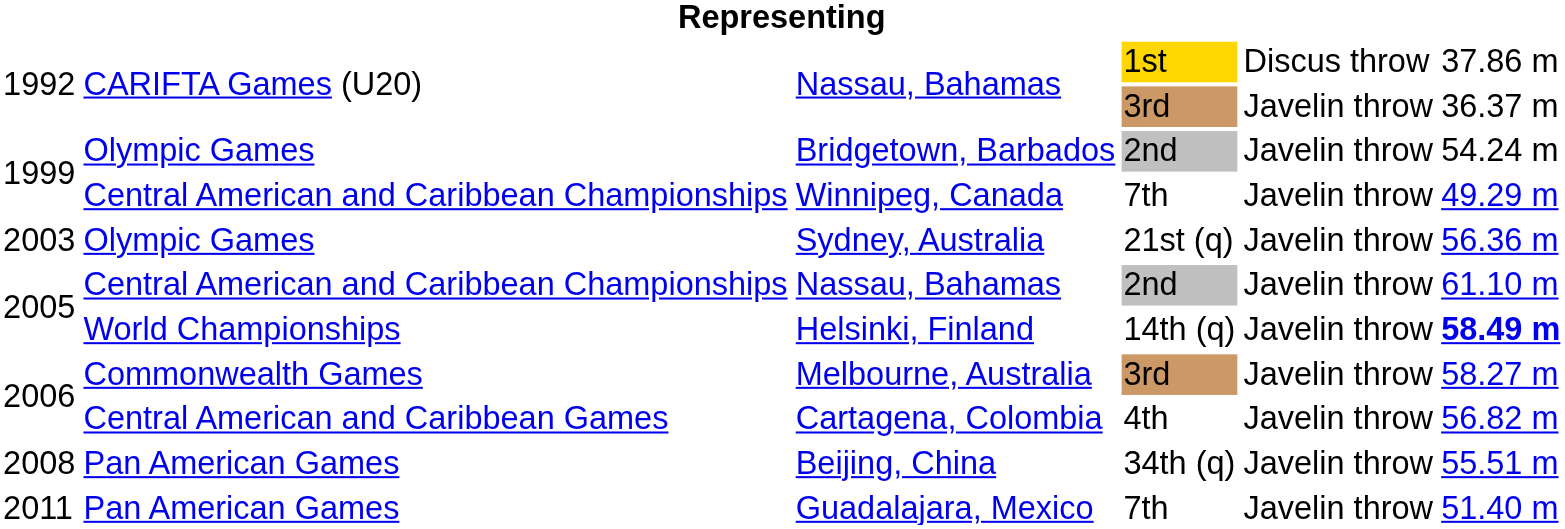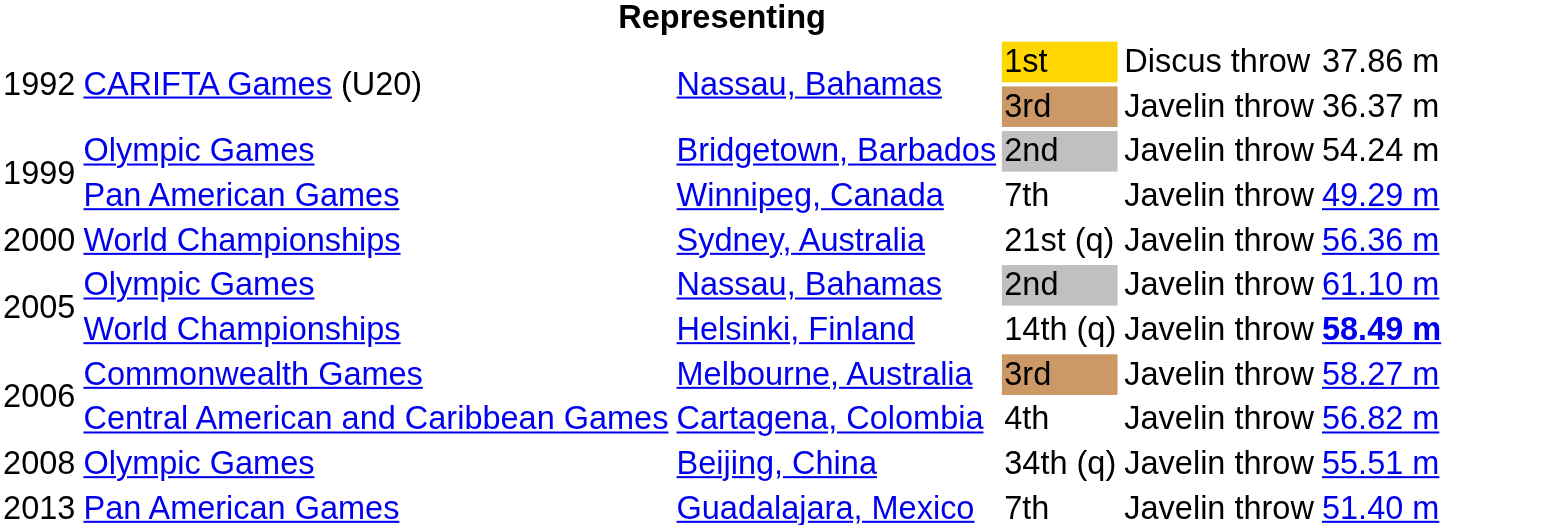 <table>
 <tr>
 <th colspan="6">Representing </th>
 </tr>
 <tr>
 <td rowspan=2>1992</td>
 <td rowspan=2><a href='#'>CARIFTA Games</a> (U20)</td>
 <td rowspan=2><a href='#'>Nassau, Bahamas</a></td>
 <td bgcolor=gold>1st</td>
 <td>Discus throw</td>
 <td>37.86 m</td>
 </tr>
 <tr>
 <td bgcolor=cc9966>3rd</td>
 <td>Javelin throw</td>
 <td>36.37 m</td>
 </tr>
 <tr>
 <td rowspan=2>1999</td>
 <td><a href='#'>Olympic Games</a></td>
 <td><a href='#'>Bridgetown, Barbados</a></td>
 <td bgcolor=silver>2nd</td>
 <td>Javelin throw</td>
 <td>54.24 m</td>
 </tr>
 <tr>
-<td><a href='#'>Central American and Caribbean Championships</a></td>
+<td><a href='#'>Pan American Games</a></td>
 <td><a href='#'>Winnipeg, Canada</a></td>
 <td>7th</td>
 <td>Javelin throw</td>
 <td><a href='#'>49.29 m</a></td>
 </tr>
 <tr>
-<td>2003</td>
-<td><a href='#'>Olympic Games</a></td>
+<td>2000</td>
+<td><a href='#'>World Championships</a></td>
 <td><a href='#'>Sydney, Australia</a></td>
 <td>21st (q)</td>
 <td>Javelin throw</td>
 <td><a href='#'>56.36 m</a></td>
 </tr>
 <tr>
 <td rowspan=2>2005</td>
-<td><a href='#'>Central American and Caribbean Championships</a></td>
+<td><a href='#'>Olympic Games</a></td>
 <td><a href='#'>Nassau, Bahamas</a></td>
 <td bgcolor=silver>2nd</td>
 <td>Javelin throw</td>
 <td><a href='#'>61.10 m</a></td>
 </tr>
 <tr>
 <td><a href='#'>World Championships</a></td>
 <td><a href='#'>Helsinki, Finland</a></td>
 <td>14th (q)</td>
 <td>Javelin throw</td>
 <td><strong><a href='#'>58.49 m</a></strong></td>
 </tr>
 <tr>
 <td rowspan=2>2006</td>
 <td><a href='#'>Commonwealth Games</a></td>
 <td><a href='#'>Melbourne, Australia</a></td>
 <td bgcolor=cc9966>3rd</td>
 <td>Javelin throw</td>
 <td><a href='#'>58.27 m</a></td>
 </tr>
 <tr>
 <td><a href='#'>Central American and Caribbean Games</a></td>
 <td><a href='#'>Cartagena, Colombia</a></td>
 <td>4th</td>
 <td>Javelin throw</td>
 <td><a href='#'>56.82 m</a></td>
 </tr>
 <tr>
 <td>2008</td>
-<td><a href='#'>Pan American Games</a></td>
+<td><a href='#'>Olympic Games</a></td>
 <td><a href='#'>Beijing, China</a></td>
 <td>34th (q)</td>
 <td>Javelin throw</td>
 <td><a href='#'>55.51 m</a></td>
 </tr>
 <tr>
-<td>2011</td>
+<td>2013</td>
 <td><a href='#'>Pan American Games</a></td>
 <td><a href='#'>Guadalajara, Mexico</a></td>
 <td>7th</td>
 <td>Javelin throw</td>
 <td><a href='#'>51.40 m</a></td>
 </tr>
 </table>
